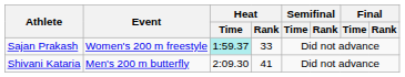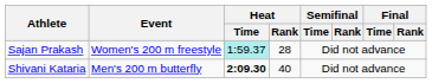 <table class=wikitable style="font-size:90%">
 <tr>
 <th rowspan="2">Athlete</th>
 <th rowspan="2">Event</th>
 <th colspan="2">Heat</th>
 <th colspan="2">Semifinal</th>
 <th colspan="2">Final</th>
 </tr>
 <tr style="font-size:95%">
 <th>Time</th>
 <th>Rank</th>
 <th>Time</th>
 <th>Rank</th>
 <th>Time</th>
 <th>Rank</th>
 </tr>
 <tr align=center>
 <td align=left><a href='#'>Sajan Prakash</a></td>
 <td align=left><a href='#'>Women's 200 m freestyle</a></td>
 <td style="background: paleturquoise;">1:59.37</td>
-<td>33</td>
+<td>28</td>
 <td colspan=4>Did not advance</td>
 </tr>
 <tr align=center>
 <td align=left><a href='#'>Shivani Kataria</a></td>
 <td align=left><a href='#'>Men's 200 m butterfly</a></td>
-<td>2:09.30</td>
-<td>41</td>
+<td><strong>2:09.30</strong></td>
+<td>40</td>
 <td colspan=4>Did not advance</td>
 </tr>
 </table>
